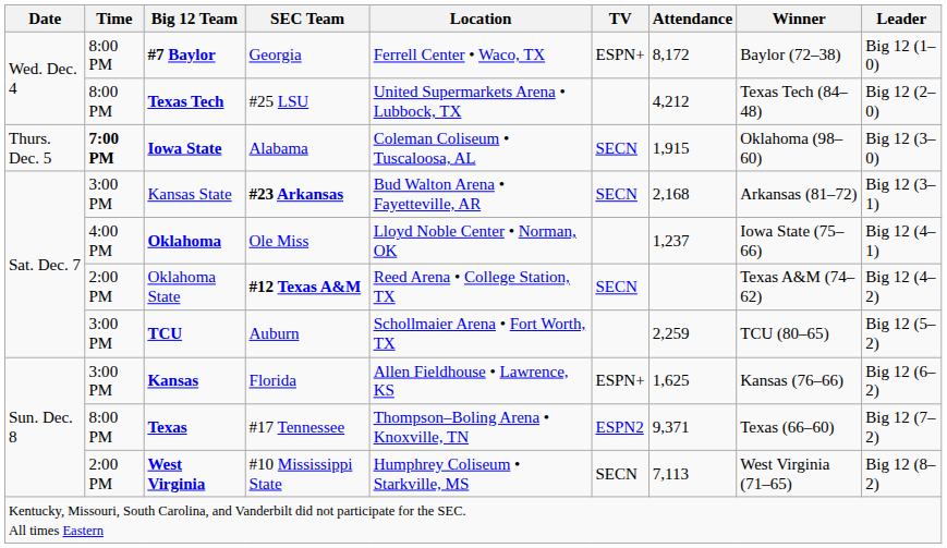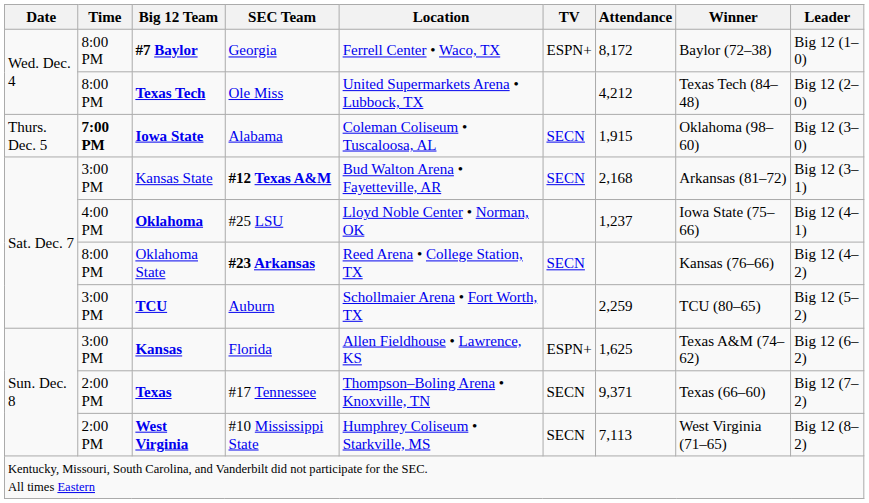 <table class="wikitable" style="font-size: 95%">
 <tr align="center">
 <th>Date</th>
 <th>Time</th>
 <th>Big 12 Team</th>
 <th>SEC Team</th>
 <th>Location</th>
 <th>TV</th>
 <th>Attendance</th>
 <th>Winner</th>
 <th>Leader</th>
 </tr>
 <tr>
 <td rowspan=2>Wed. Dec. 4</td>
 <td>8:00 PM</td>
 <td><strong>#7 <a href='#'>Baylor</a></strong></td>
 <td><a href='#'>Georgia</a></td>
 <td><a href='#'>Ferrell Center</a> • <a href='#'>Waco, TX</a></td>
 <td>ESPN+</td>
 <td>8,172</td>
 <td>Baylor (72–38)</td>
 <td>Big 12 (1–0)</td>
 </tr>
 <tr>
 <td>8:00 PM</td>
 <td><strong><a href='#'>Texas Tech</a></strong></td>
-<td>#25 <a href='#'>LSU</a></td>
+<td><a href='#'>Ole Miss</a></td>
 <td><a href='#'>United Supermarkets Arena</a> • <a href='#'>Lubbock, TX</a></td>
 <td></td>
 <td>4,212</td>
 <td>Texas Tech (84–48)</td>
 <td>Big 12 (2–0)</td>
 </tr>
 <tr>
 <td rowspan=1>Thurs. Dec. 5</td>
 <td><strong>7:00 PM</strong></td>
 <td><strong><a href='#'>Iowa State</a></strong></td>
 <td><a href='#'>Alabama</a></td>
 <td><a href='#'>Coleman Coliseum</a> • <a href='#'>Tuscaloosa, AL</a></td>
 <td><a href='#'>SECN</a></td>
 <td>1,915</td>
 <td>Oklahoma (98–60)</td>
 <td>Big 12 (3–0)</td>
 </tr>
 <tr>
 <td rowspan=4>Sat. Dec. 7</td>
 <td>3:00 PM</td>
 <td><a href='#'>Kansas State</a></td>
-<td><strong>#23 <a href='#'>Arkansas</a></strong></td>
+<td><strong>#12 <a href='#'>Texas A&M</a></strong></td>
 <td><a href='#'>Bud Walton Arena</a> • <a href='#'>Fayetteville, AR</a></td>
 <td><a href='#'>SECN</a></td>
 <td>2,168</td>
 <td>Arkansas (81–72)</td>
 <td>Big 12 (3–1)</td>
 </tr>
 <tr>
 <td>4:00 PM</td>
 <td><strong><a href='#'>Oklahoma</a></strong></td>
-<td><a href='#'>Ole Miss</a></td>
+<td>#25 <a href='#'>LSU</a></td>
 <td><a href='#'>Lloyd Noble Center</a> • <a href='#'>Norman, OK</a></td>
 <td></td>
 <td>1,237</td>
 <td>Iowa State (75–66)</td>
 <td>Big 12 (4–1)</td>
 </tr>
 <tr>
-<td>2:00 PM</td>
+<td>8:00 PM</td>
 <td><a href='#'>Oklahoma State</a></td>
-<td><strong>#12 <a href='#'>Texas A&M</a></strong></td>
+<td><strong>#23 <a href='#'>Arkansas</a></strong></td>
 <td><a href='#'>Reed Arena</a> • <a href='#'>College Station, TX</a></td>
 <td><a href='#'>SECN</a></td>
 <td></td>
-<td>Texas A&M (74–62)</td>
+<td>Kansas (76–66)</td>
 <td>Big 12 (4–2)</td>
 </tr>
 <tr>
 <td>3:00 PM</td>
 <td><strong><a href='#'>TCU</a></strong></td>
 <td><a href='#'>Auburn</a></td>
 <td><a href='#'>Schollmaier Arena</a> • <a href='#'>Fort Worth, TX</a></td>
 <td></td>
 <td>2,259</td>
 <td>TCU (80–65)</td>
 <td>Big 12 (5–2)</td>
 </tr>
 <tr>
 <td rowspan=3>Sun. Dec. 8</td>
 <td>3:00 PM</td>
 <td><strong><a href='#'>Kansas</a></strong></td>
 <td><a href='#'>Florida</a></td>
 <td><a href='#'>Allen Fieldhouse</a> • <a href='#'>Lawrence, KS</a></td>
 <td>ESPN+</td>
 <td>1,625</td>
-<td>Kansas (76–66)</td>
+<td>Texas A&M (74–62)</td>
 <td>Big 12 (6–2)</td>
 </tr>
 <tr>
-<td>8:00 PM</td>
+<td>2:00 PM</td>
 <td><strong><a href='#'>Texas</a></strong></td>
 <td>#17 <a href='#'>Tennessee</a></td>
 <td><a href='#'>Thompson–Boling Arena</a> • <a href='#'>Knoxville, TN</a></td>
-<td><a href='#'>ESPN2</a></td>
+<td>SECN</td>
 <td>9,371</td>
 <td>Texas (66–60)</td>
 <td>Big 12 (7–2)</td>
 </tr>
 <tr>
 <td>2:00 PM</td>
 <td><strong><a href='#'>West Virginia</a></strong></td>
 <td>#10 <a href='#'>Mississippi State</a></td>
 <td><a href='#'>Humphrey Coliseum</a> • <a href='#'>Starkville, MS</a></td>
 <td>SECN</td>
 <td>7,113</td>
 <td>West Virginia (71–65)</td>
 <td>Big 12 (8–2)</td>
 </tr>
 <tr>
 <td colspan=9><small>Kentucky, Missouri, South Carolina, and Vanderbilt did not participate for the SEC.<br>All times <a href='#'>Eastern</a></small></td>
 </tr>
 </table>
